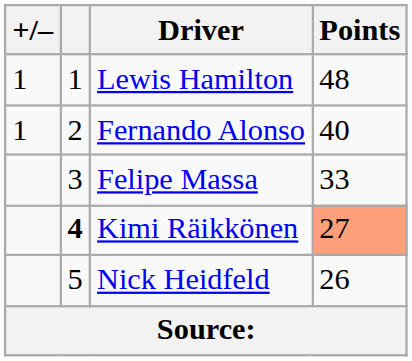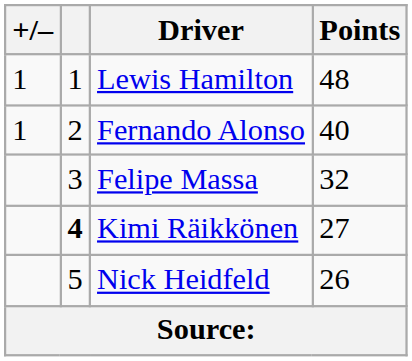 <table class="wikitable" style="font-size: 85%;">
 <tr>
 <th>+/–</th>
 <th></th>
 <th>Driver</th>
 <th>Points</th>
 </tr>
 <tr>
 <td> 1</td>
 <td align="center">1</td>
 <td> <a href='#'>Lewis Hamilton</a></td>
 <td>48</td>
 </tr>
 <tr>
 <td> 1</td>
 <td align="center">2</td>
 <td> <a href='#'>Fernando Alonso</a></td>
 <td>40</td>
 </tr>
 <tr>
 <td></td>
 <td align="center">3</td>
 <td> <a href='#'>Felipe Massa</a></td>
-<td>33</td>
+<td>32</td>
 </tr>
 <tr>
 <td></td>
 <td align="center"><strong>4</strong></td>
 <td> <a href='#'>Kimi Räikkönen</a></td>
-<td style="background: lightsalmon;">27</td>
+<td>27</td>
 </tr>
 <tr>
 <td></td>
 <td align="center">5</td>
 <td> <a href='#'>Nick Heidfeld</a></td>
 <td>26</td>
 </tr>
 <tr>
 <th colspan=4>Source:</th>
 </tr>
 </table>
